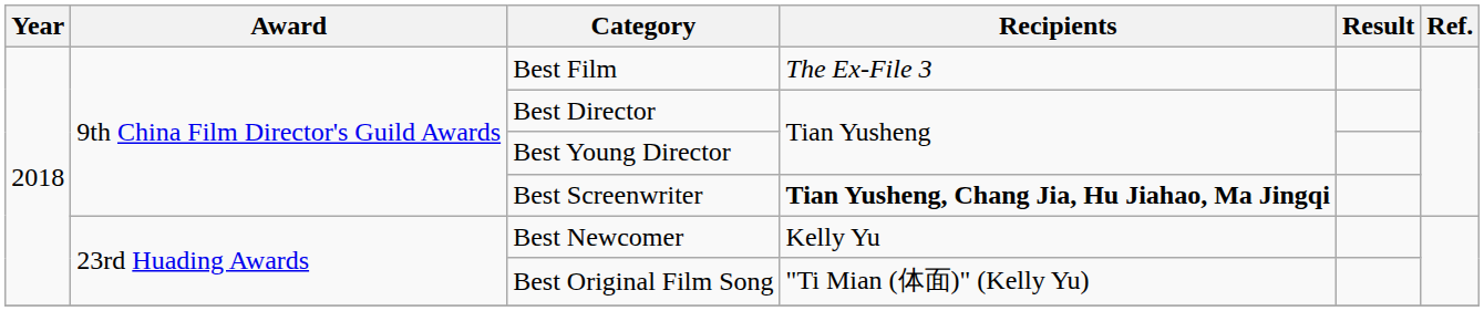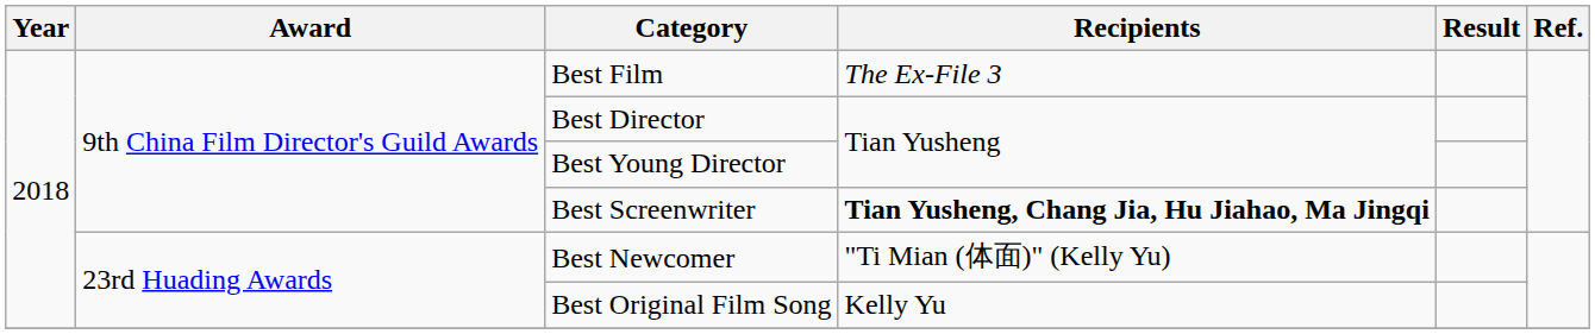 <table class="wikitable">
 <tr>
 <th>Year</th>
 <th>Award</th>
 <th>Category</th>
 <th>Recipients</th>
 <th>Result</th>
 <th>Ref.</th>
 </tr>
 <tr>
 <td rowspan=6>2018</td>
 <td rowspan=4>9th <a href='#'>China Film Director's Guild Awards</a></td>
 <td>Best Film</td>
 <td><em>The Ex-File 3</em></td>
 <td></td>
 <td rowspan=4></td>
 </tr>
 <tr>
 <td>Best Director</td>
 <td rowspan=2>Tian Yusheng</td>
 <td></td>
 </tr>
 <tr>
 <td>Best Young Director</td>
 <td></td>
 </tr>
 <tr>
 <td>Best Screenwriter</td>
 <td><strong>Tian Yusheng, Chang Jia, Hu Jiahao, Ma Jingqi</strong></td>
 <td></td>
 </tr>
 <tr>
 <td rowspan=2>23rd <a href='#'>Huading Awards</a></td>
 <td>Best Newcomer</td>
-<td>Kelly Yu</td>
+<td>"Ti Mian (体面)" (Kelly Yu)</td>
 <td></td>
 <td rowspan=2></td>
 </tr>
 <tr>
 <td>Best Original Film Song</td>
-<td>"Ti Mian (体面)" (Kelly Yu)</td>
+<td>Kelly Yu</td>
 <td></td>
 </tr>
 <tr>
 </tr>
 </table>
